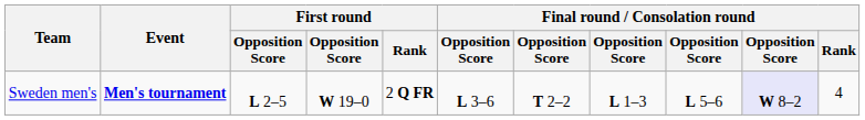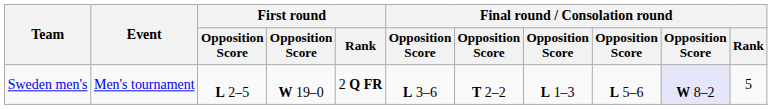 <table class="wikitable" style="font-size:90%">
 <tr>
 <th rowspan=2>Team</th>
 <th rowspan=2>Event</th>
 <th colspan=3>First round</th>
 <th colspan=6>Final round / Consolation round</th>
 </tr>
 <tr style="font-size:95%">
 <th>Opposition<br>Score</th>
 <th>Opposition<br>Score</th>
 <th>Rank</th>
 <th>Opposition<br>Score</th>
 <th>Opposition<br>Score</th>
 <th>Opposition<br>Score</th>
 <th>Opposition<br>Score</th>
 <th>Opposition<br>Score</th>
 <th>Rank</th>
 </tr>
 <tr align=center>
 <td align=left><a href='#'>Sweden men's</a></td>
-<td align=left><strong><a href='#'>Men's tournament</a></strong></td>
+<td align=left><a href='#'>Men's tournament</a></td>
 <td><br><strong>L</strong> 2–5</td>
 <td><br><strong>W</strong> 19–0</td>
 <td>2 <strong>Q FR</strong></td>
 <td><br><strong>L</strong> 3–6</td>
 <td><br><strong>T</strong> 2–2</td>
 <td><br><strong>L</strong> 1–3</td>
 <td><br><strong>L</strong> 5–6</td>
 <td style="background: lavender;"><br><strong>W</strong> 8–2</td>
-<td>4</td>
+<td>5</td>
 </tr>
 </table>
